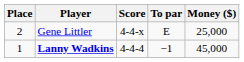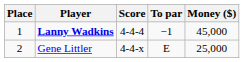 <table class="wikitable">
 <tr>
 <th>Place</th>
 <th>Player</th>
 <th>Score</th>
 <th>To par</th>
 <th>Money ($)</th>
 </tr>
 <tr>
+<td align=center>1</td>
+<td> <strong><a href='#'>Lanny Wadkins</a></strong></td>
+<td align=center>4-4-4</td>
+<td align=center>−1</td>
+<td align=center>45,000</td>
+</tr>
+<tr>
 <td align=center>2</td>
 <td> <a href='#'>Gene Littler</a></td>
 <td align=center>4-4-x</td>
 <td align=center>E</td>
 <td align=center>25,000</td>
 </tr>
-<tr>
-<td align=center>1</td>
-<td> <strong><a href='#'>Lanny Wadkins</a></strong></td>
-<td align=center>4-4-4</td>
-<td align=center>−1</td>
-<td align=center>45,000</td>
-</tr>
 </table>
